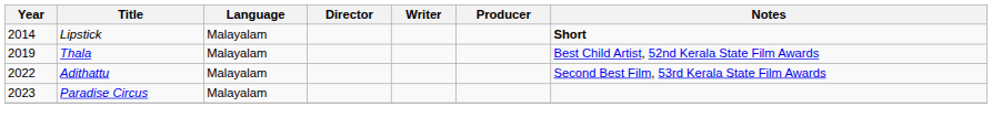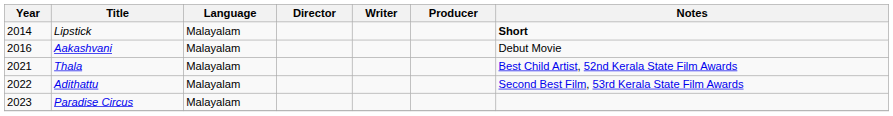 <table class="wikitable sortable" style="width:100%;">
 <tr>
 <th>Year</th>
 <th>Title</th>
 <th>Language</th>
 <th>Director</th>
 <th>Writer</th>
 <th>Producer</th>
 <th>Notes</th>
 </tr>
 <tr>
 <td>2014</td>
 <td><em>Lipstick</em></td>
 <td>Malayalam</td>
 <td></td>
 <td></td>
 <td></td>
 <td><strong>Short</strong></td>
 </tr>
 <tr>
-<td>2019</td>
+<td>2016</td>
+<td><em><a href='#'>Aakashvani</a></em></td>
+<td>Malayalam</td>
+<td></td>
+<td></td>
+<td></td>
+<td>Debut Movie</td>
+</tr>
+<tr>
+<td>2021</td>
 <td><em><a href='#'>Thala</a></em></td>
 <td>Malayalam</td>
 <td></td>
 <td></td>
 <td></td>
 <td><a href='#'>Best Child Artist</a>, <a href='#'>52nd Kerala State Film Awards</a></td>
 </tr>
 <tr>
 <td>2022</td>
 <td><em><a href='#'>Adithattu</a></em></td>
 <td>Malayalam</td>
 <td></td>
 <td></td>
 <td></td>
 <td><a href='#'>Second Best Film</a>, <a href='#'>53rd Kerala State Film Awards</a></td>
 </tr>
 <tr>
 <td>2023</td>
 <td><em><a href='#'>Paradise Circus</a></em></td>
 <td>Malayalam</td>
 <td></td>
 <td></td>
 <td></td>
 <td></td>
 </tr>
 <tr>
 </tr>
 </table>
